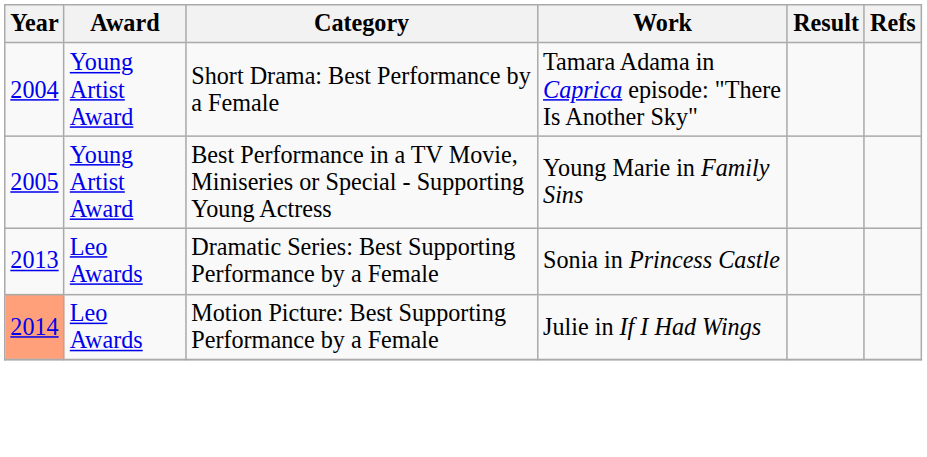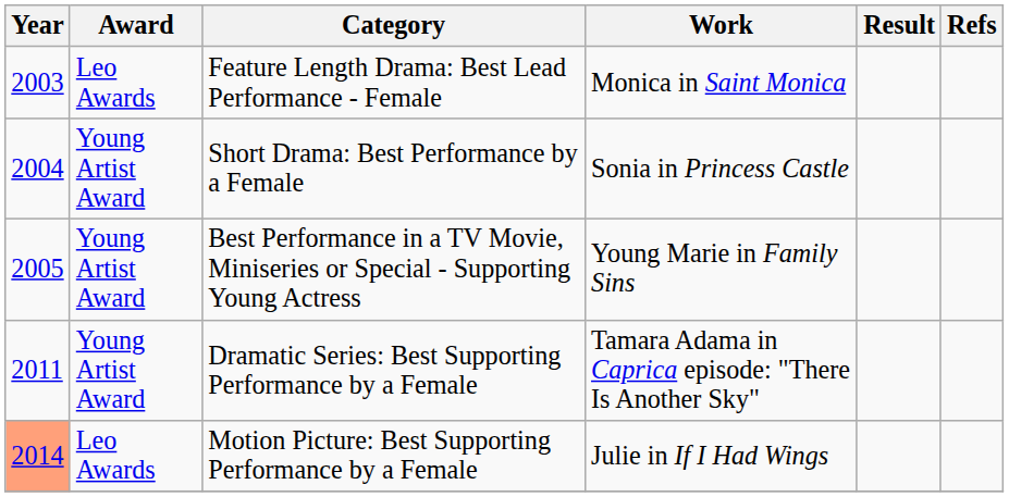 <table class=wikitable>
 <tr>
 <th>Year</th>
 <th>Award</th>
 <th>Category</th>
 <th>Work</th>
 <th>Result</th>
 <th>Refs</th>
 </tr>
 <tr>
+<td><a href='#'>2003</a></td>
+<td><a href='#'>Leo Awards</a></td>
+<td>Feature Length Drama: Best Lead Performance - Female</td>
+<td>Monica in <em><a href='#'>Saint Monica</a></em></td>
+<td></td>
+<td style="text-align:center;"></td>
+</tr>
+<tr>
 <td><a href='#'>2004</a></td>
 <td><a href='#'>Young Artist Award</a></td>
 <td>Short Drama: Best Performance by a Female</td>
-<td>Tamara Adama in <em><a href='#'>Caprica</a></em> episode: "There Is Another Sky"</td>
+<td>Sonia in <em>Princess Castle</em></td>
 <td></td>
 <td style="text-align:center;"></td>
 </tr>
 <tr>
 <td><a href='#'>2005</a></td>
 <td><a href='#'>Young Artist Award</a></td>
 <td>Best Performance in a TV Movie, Miniseries or Special - Supporting Young Actress</td>
 <td>Young Marie in <em>Family Sins</em></td>
 <td></td>
 <td style="text-align:center;"></td>
 </tr>
 <tr>
-<td><a href='#'>2013</a></td>
-<td><a href='#'>Leo Awards</a></td>
+<td><a href='#'>2011</a></td>
+<td><a href='#'>Young Artist Award</a></td>
 <td>Dramatic Series: Best Supporting Performance by a Female</td>
-<td>Sonia in <em>Princess Castle</em></td>
+<td>Tamara Adama in <em><a href='#'>Caprica</a></em> episode: "There Is Another Sky"</td>
 <td></td>
 <td style="text-align:center;"></td>
 </tr>
 <tr>
 <td style="background: lightsalmon;"><a href='#'>2014</a></td>
 <td><a href='#'>Leo Awards</a></td>
 <td>Motion Picture: Best Supporting Performance by a Female</td>
 <td>Julie in <em>If I Had Wings</em></td>
 <td></td>
 <td style="text-align:center;"></td>
 </tr>
 <tr>
 </tr>
 </table>
